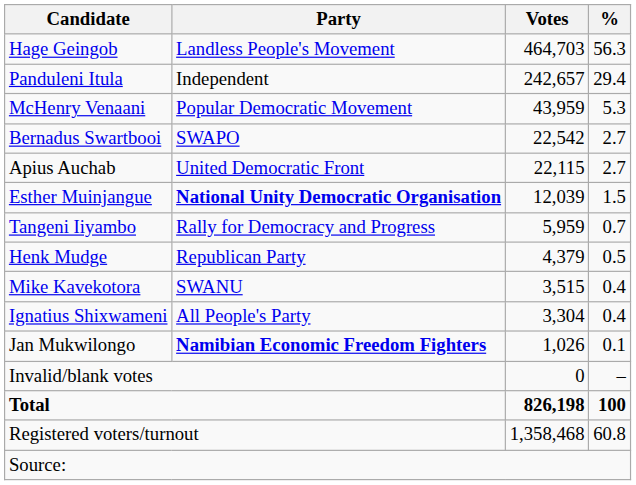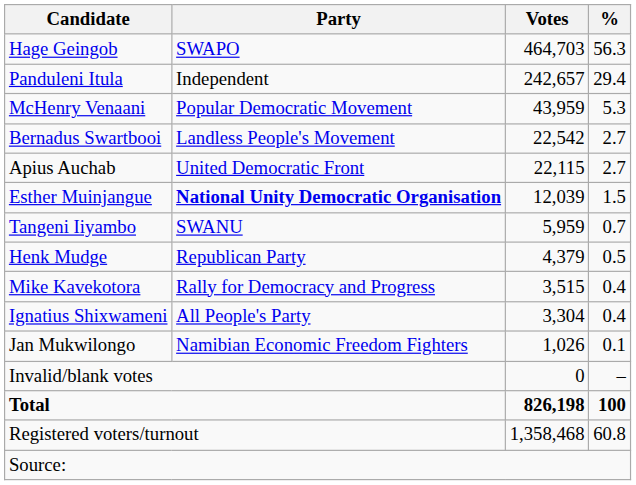 <table class=wikitable style=text-align:right>
 <tr>
 <th>Candidate</th>
 <th>Party</th>
 <th>Votes</th>
 <th>%</th>
 </tr>
 <tr>
 <td align=left><a href='#'>Hage Geingob</a></td>
-<td align=left><a href='#'>Landless People's Movement</a></td>
+<td align=left><a href='#'>SWAPO</a></td>
 <td>464,703</td>
 <td>56.3</td>
 </tr>
 <tr>
 <td align=left><a href='#'>Panduleni Itula</a></td>
 <td align=left>Independent</td>
 <td>242,657</td>
 <td>29.4</td>
 </tr>
 <tr>
 <td align=left><a href='#'>McHenry Venaani</a></td>
 <td align=left><a href='#'>Popular Democratic Movement</a></td>
 <td>43,959</td>
 <td>5.3</td>
 </tr>
 <tr>
 <td align=left><a href='#'>Bernadus Swartbooi</a></td>
-<td align=left><a href='#'>SWAPO</a></td>
+<td align=left><a href='#'>Landless People's Movement</a></td>
 <td>22,542</td>
 <td>2.7</td>
 </tr>
 <tr>
 <td align=left>Apius Auchab</td>
 <td align=left><a href='#'>United Democratic Front</a></td>
 <td>22,115</td>
 <td>2.7</td>
 </tr>
 <tr>
 <td align=left><a href='#'>Esther Muinjangue</a></td>
 <td align=left><strong><a href='#'>National Unity Democratic Organisation</a></strong></td>
 <td>12,039</td>
 <td>1.5</td>
 </tr>
 <tr>
 <td align=left><a href='#'>Tangeni Iiyambo</a></td>
-<td align=left><a href='#'>Rally for Democracy and Progress</a></td>
+<td align=left><a href='#'>SWANU</a></td>
 <td>5,959</td>
 <td>0.7</td>
 </tr>
 <tr>
 <td align=left><a href='#'>Henk Mudge</a></td>
 <td align=left><a href='#'>Republican Party</a></td>
 <td>4,379</td>
 <td>0.5</td>
 </tr>
 <tr>
 <td align=left><a href='#'>Mike Kavekotora</a></td>
-<td align=left><a href='#'>SWANU</a></td>
+<td align=left><a href='#'>Rally for Democracy and Progress</a></td>
 <td>3,515</td>
 <td>0.4</td>
 </tr>
 <tr>
 <td align=left><a href='#'>Ignatius Shixwameni</a></td>
 <td align=left><a href='#'>All People's Party</a></td>
 <td>3,304</td>
 <td>0.4</td>
 </tr>
 <tr>
 <td align=left>Jan Mukwilongo</td>
-<td align=left><strong><a href='#'>Namibian Economic Freedom Fighters</a></strong></td>
+<td align=left><a href='#'>Namibian Economic Freedom Fighters</a></td>
 <td>1,026</td>
 <td>0.1</td>
 </tr>
 <tr>
 <td align=left colspan=2>Invalid/blank votes</td>
 <td>0</td>
 <td>–</td>
 </tr>
 <tr>
 <td align=left colspan=2><strong>Total</strong></td>
 <td><strong>826,198</strong></td>
 <td><strong>100</strong></td>
 </tr>
 <tr>
 <td align=left colspan=2>Registered voters/turnout</td>
 <td>1,358,468</td>
 <td>60.8</td>
 </tr>
 <tr>
 <td align=left colspan=4>Source:  </td>
 </tr>
 </table>
